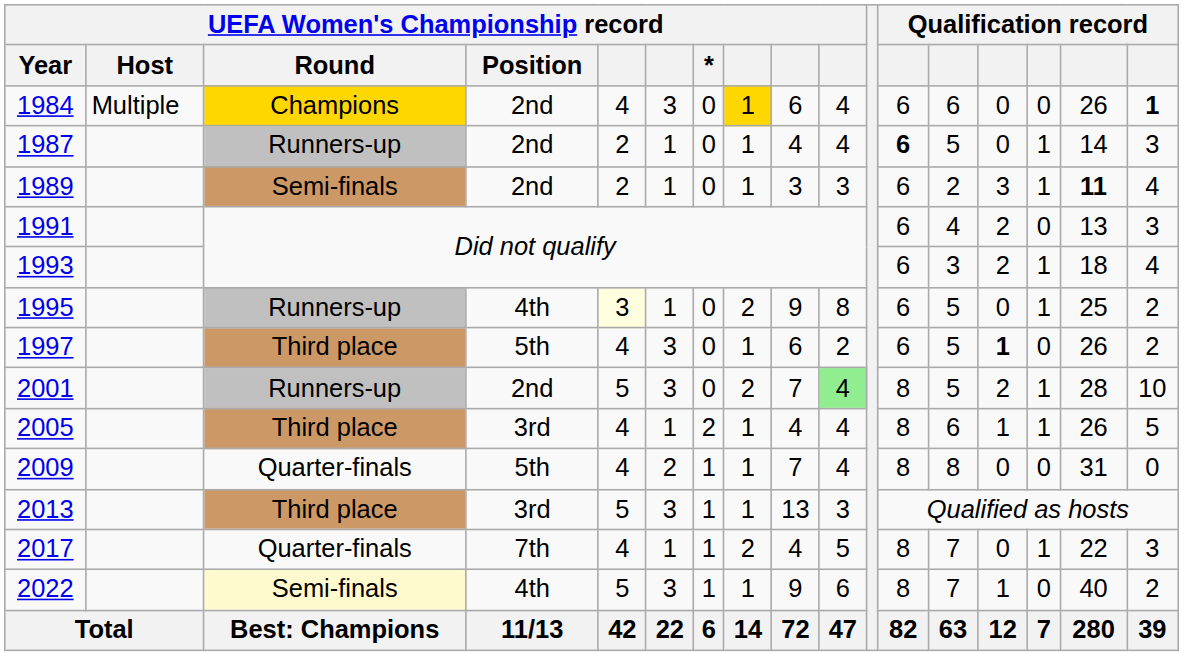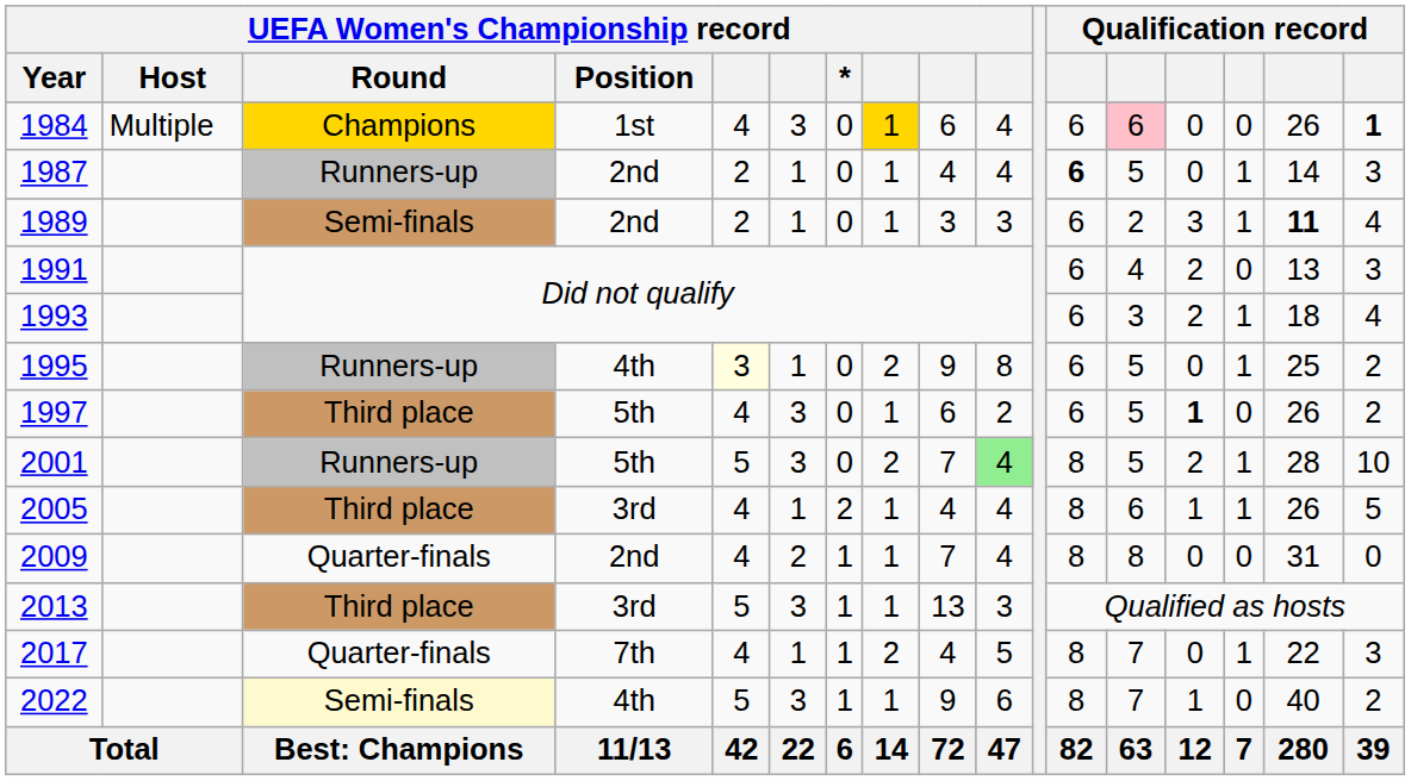 <table class="wikitable" style="text-align: center;">
 <tr>
 <th colspan=10><a href='#'>UEFA Women's Championship</a> record</th>
 <th style="width:1%;" rowspan="16"></th>
 <th colspan=6>Qualification record</th>
 </tr>
 <tr>
 <th>Year</th>
 <th>Host</th>
 <th>Round</th>
 <th>Position</th>
 <th></th>
 <th></th>
 <th> *</th>
 <th></th>
 <th></th>
 <th></th>
 <th></th>
 <th></th>
 <th></th>
 <th></th>
 <th></th>
 <th></th>
 </tr>
 <tr>
 <td><a href='#'>1984</a></td>
 <td align=left>Multiple</td>
 <td bgcolor=gold>Champions</td>
-<td>2nd</td>
+<td>1st</td>
 <td>4</td>
 <td>3</td>
 <td>0</td>
 <td style="background: gold;">1</td>
 <td>6</td>
 <td>4</td>
 <td>6</td>
-<td>6</td>
+<td style="background: pink;">6</td>
 <td>0</td>
 <td>0</td>
 <td>26</td>
 <td><strong>1</strong></td>
 </tr>
 <tr>
 <td><a href='#'>1987</a></td>
 <td align=left></td>
 <td bgcolor=silver>Runners-up</td>
 <td>2nd</td>
 <td>2</td>
 <td>1</td>
 <td>0</td>
 <td>1</td>
 <td>4</td>
 <td>4</td>
 <td><strong>6</strong></td>
 <td>5</td>
 <td>0</td>
 <td>1</td>
 <td>14</td>
 <td>3</td>
 </tr>
 <tr>
 <td><a href='#'>1989</a></td>
 <td align=left></td>
 <td bgcolor=#c96>Semi-finals</td>
 <td>2nd</td>
 <td>2</td>
 <td>1</td>
 <td>0</td>
 <td>1</td>
 <td>3</td>
 <td>3</td>
 <td>6</td>
 <td>2</td>
 <td>3</td>
 <td>1</td>
 <td><strong>11</strong></td>
 <td>4</td>
 </tr>
 <tr>
 <td><a href='#'>1991</a></td>
 <td align=left></td>
 <td colspan=8 rowspan=2><em>Did not qualify</em></td>
 <td>6</td>
 <td>4</td>
 <td>2</td>
 <td>0</td>
 <td>13</td>
 <td>3</td>
 </tr>
 <tr>
 <td><a href='#'>1993</a></td>
 <td align=left></td>
 <td>6</td>
 <td>3</td>
 <td>2</td>
 <td>1</td>
 <td>18</td>
 <td>4</td>
 </tr>
 <tr>
 <td><a href='#'>1995</a></td>
 <td align=left></td>
 <td bgcolor=silver>Runners-up</td>
 <td>4th</td>
 <td style="background: lightyellow;">3</td>
 <td>1</td>
 <td>0</td>
 <td>2</td>
 <td>9</td>
 <td>8</td>
 <td>6</td>
 <td>5</td>
 <td>0</td>
 <td>1</td>
 <td>25</td>
 <td>2</td>
 </tr>
 <tr>
 <td><a href='#'>1997</a></td>
 <td align=left><br></td>
 <td bgcolor=#c96>Third place</td>
 <td>5th</td>
 <td>4</td>
 <td>3</td>
 <td>0</td>
 <td>1</td>
 <td>6</td>
 <td>2</td>
 <td>6</td>
 <td>5</td>
 <td><strong>1</strong></td>
 <td>0</td>
 <td>26</td>
 <td>2</td>
 </tr>
 <tr>
 <td><a href='#'>2001</a></td>
 <td align=left></td>
 <td bgcolor=silver>Runners-up</td>
-<td>2nd</td>
+<td>5th</td>
 <td>5</td>
 <td>3</td>
 <td>0</td>
 <td>2</td>
 <td>7</td>
 <td style="background: lightgreen;">4</td>
 <td>8</td>
 <td>5</td>
 <td>2</td>
 <td>1</td>
 <td>28</td>
 <td>10</td>
 </tr>
 <tr>
 <td><a href='#'>2005</a></td>
 <td align=left></td>
 <td bgcolor=#c96>Third place</td>
 <td>3rd</td>
 <td>4</td>
 <td>1</td>
 <td>2</td>
 <td>1</td>
 <td>4</td>
 <td>4</td>
 <td>8</td>
 <td>6</td>
 <td>1</td>
 <td>1</td>
 <td>26</td>
 <td>5</td>
 </tr>
 <tr>
 <td><a href='#'>2009</a></td>
 <td align=left></td>
 <td>Quarter-finals</td>
-<td>5th</td>
+<td>2nd</td>
 <td>4</td>
 <td>2</td>
 <td>1</td>
 <td>1</td>
 <td>7</td>
 <td>4</td>
 <td>8</td>
 <td>8</td>
 <td>0</td>
 <td>0</td>
 <td>31</td>
 <td>0</td>
 </tr>
 <tr>
 <td><a href='#'>2013</a></td>
 <td align=left></td>
 <td bgcolor=#c96>Third place</td>
 <td>3rd</td>
 <td>5</td>
 <td>3</td>
 <td>1</td>
 <td>1</td>
 <td>13</td>
 <td>3</td>
 <td colspan=6><em>Qualified as hosts</em></td>
 </tr>
 <tr>
 <td><a href='#'>2017</a></td>
 <td align=left></td>
 <td>Quarter-finals</td>
 <td>7th</td>
 <td>4</td>
 <td>1</td>
 <td>1</td>
 <td>2</td>
 <td>4</td>
 <td>5</td>
 <td>8</td>
 <td>7</td>
 <td>0</td>
 <td>1</td>
 <td>22</td>
 <td>3</td>
 </tr>
 <tr>
 <td><a href='#'>2022</a></td>
 <td align=left></td>
 <td bgcolor=LemonChiffon>Semi-finals</td>
 <td>4th</td>
 <td>5</td>
 <td>3</td>
 <td>1</td>
 <td>1</td>
 <td>9</td>
 <td>6</td>
 <td>8</td>
 <td>7</td>
 <td>1</td>
 <td>0</td>
 <td>40</td>
 <td>2</td>
 </tr>
 <tr>
 <th colspan="2">Total</th>
 <th>Best: Champions</th>
 <th>11/13</th>
 <th>42</th>
 <th>22</th>
 <th>6</th>
 <th>14</th>
 <th>72</th>
 <th>47</th>
 <th>82</th>
 <th>63</th>
 <th>12</th>
 <th>7</th>
 <th>280</th>
 <th>39</th>
 </tr>
 </table>
